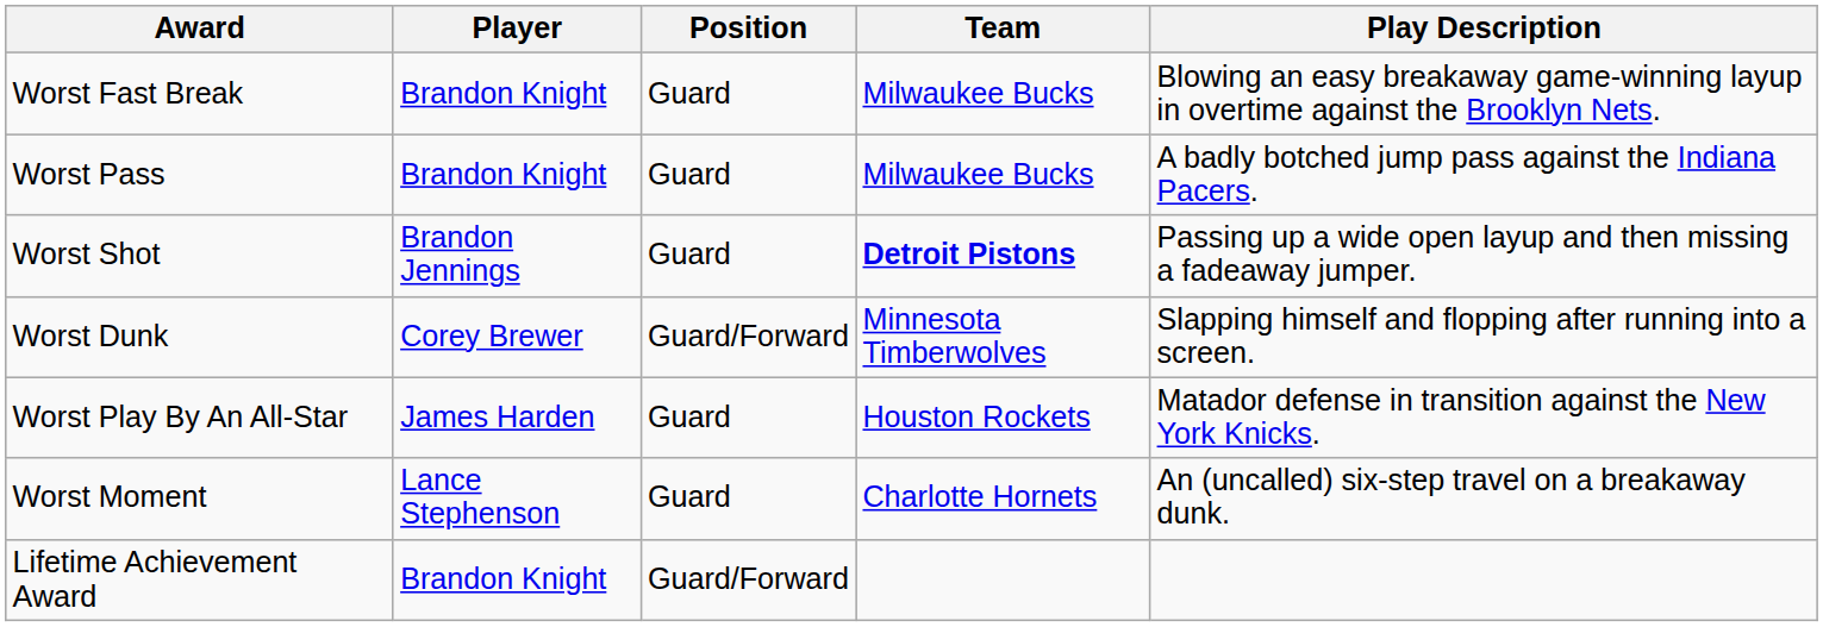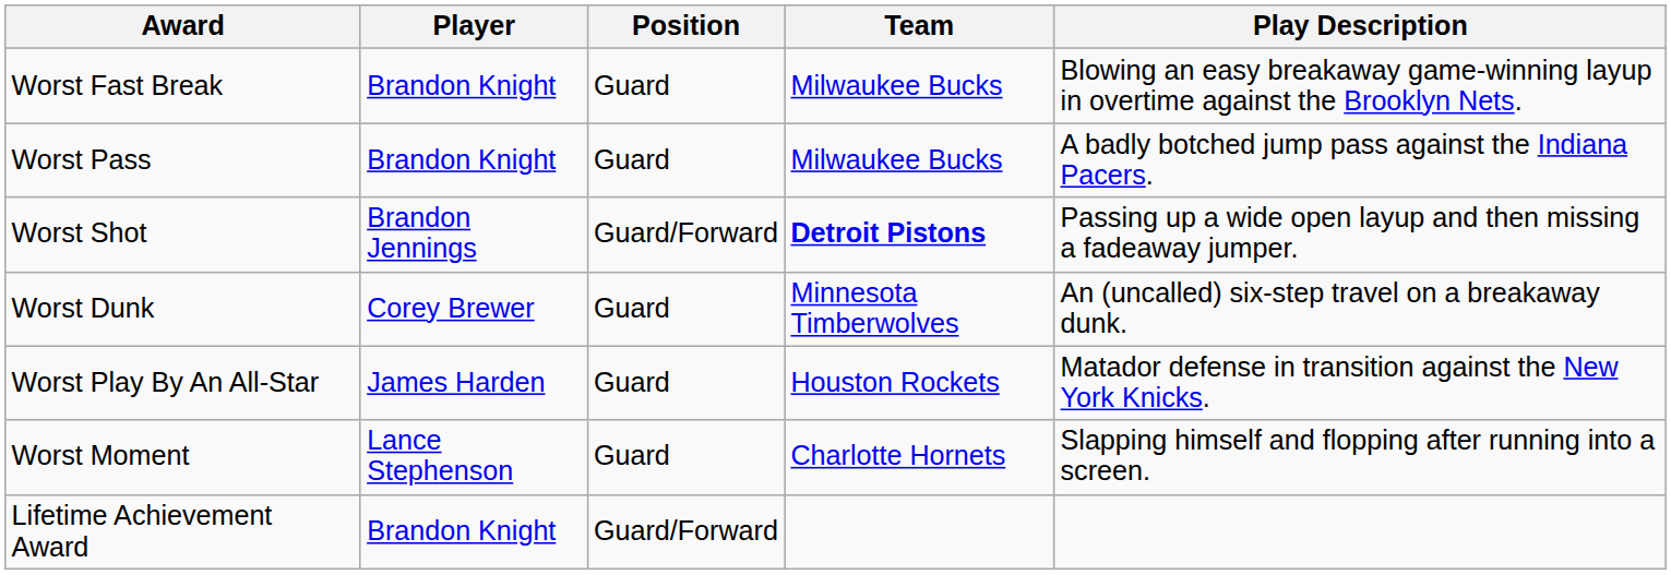 <table class="wikitable sortable" style="text-align:left">
 <tr>
 <th style="width:200px;">Award</th>
 <th style="width:125px;">Player</th>
 <th style="width:20px;">Position</th>
 <th style="width:150px;">Team</th>
 <th style="width:350px;">Play Description</th>
 </tr>
 <tr>
 <td>Worst Fast Break</td>
 <td><a href='#'>Brandon Knight</a></td>
 <td>Guard</td>
 <td><a href='#'>Milwaukee Bucks</a></td>
 <td>Blowing an easy breakaway game-winning layup in overtime against the <a href='#'>Brooklyn Nets</a>.</td>
 </tr>
 <tr>
 <td>Worst Pass</td>
 <td><a href='#'>Brandon Knight</a></td>
 <td>Guard</td>
 <td><a href='#'>Milwaukee Bucks</a></td>
 <td>A badly botched jump pass against the <a href='#'>Indiana Pacers</a>.</td>
 </tr>
 <tr>
 <td>Worst Shot</td>
 <td><a href='#'>Brandon Jennings</a></td>
-<td>Guard</td>
+<td>Guard/Forward</td>
 <td><strong><a href='#'>Detroit Pistons</a></strong></td>
 <td>Passing up a wide open layup and then missing a fadeaway jumper.</td>
 </tr>
 <tr>
 <td>Worst Dunk</td>
 <td><a href='#'>Corey Brewer</a></td>
-<td>Guard/Forward</td>
+<td>Guard</td>
 <td><a href='#'>Minnesota Timberwolves</a></td>
-<td>Slapping himself and flopping after running into a screen.</td>
+<td>An (uncalled) six-step travel on a breakaway dunk.</td>
 </tr>
 <tr>
 <td>Worst Play By An All-Star</td>
 <td><a href='#'>James Harden</a></td>
 <td>Guard</td>
 <td><a href='#'>Houston Rockets</a></td>
 <td>Matador defense in transition against the <a href='#'>New York Knicks</a>.</td>
 </tr>
 <tr>
 <td>Worst Moment</td>
 <td><a href='#'>Lance Stephenson</a></td>
 <td>Guard</td>
 <td><a href='#'>Charlotte Hornets</a></td>
-<td>An (uncalled) six-step travel on a breakaway dunk.</td>
+<td>Slapping himself and flopping after running into a screen.</td>
 </tr>
 <tr>
 <td>Lifetime Achievement Award</td>
 <td><a href='#'>Brandon Knight</a></td>
 <td>Guard/Forward</td>
 <td></td>
 <td></td>
 </tr>
 </table>
